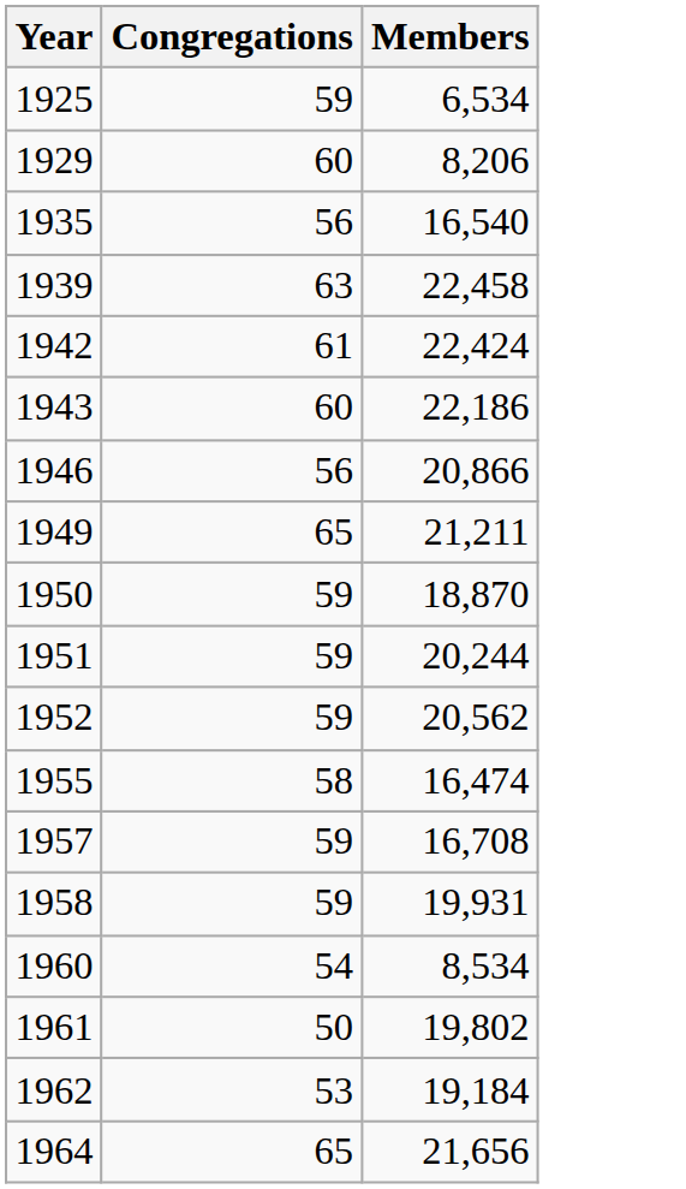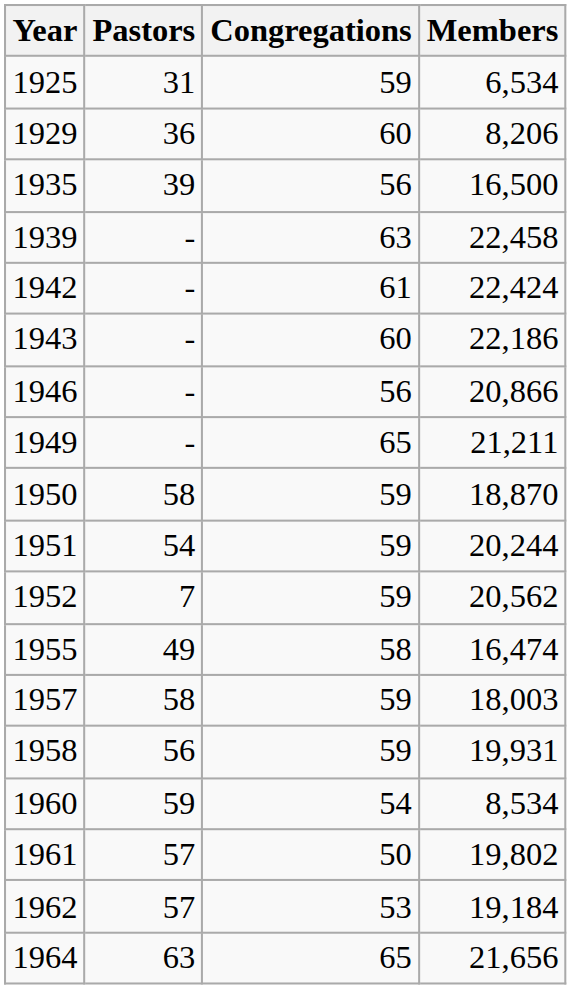 <table class="wikitable collapsible" border="1" style="text-align: right;">
 <tr>
 <th>Year</th>
+<th>Pastors</th>
 <th>Congregations</th>
 <th>Members</th>
 </tr>
 <tr>
 <td>1925</td>
+<td>31</td>
 <td>59</td>
 <td>6,534</td>
 </tr>
 <tr>
 <td>1929</td>
+<td>36</td>
 <td>60</td>
 <td>8,206</td>
 </tr>
 <tr>
 <td>1935</td>
+<td>39</td>
 <td>56</td>
-<td>16,540</td>
+<td>16,500</td>
 </tr>
 <tr>
 <td>1939</td>
+<td>-</td>
 <td>63</td>
 <td>22,458</td>
 </tr>
 <tr>
 <td>1942</td>
+<td>-</td>
 <td>61</td>
 <td>22,424</td>
 </tr>
 <tr>
 <td>1943</td>
+<td>-</td>
 <td>60</td>
 <td>22,186</td>
 </tr>
 <tr>
 <td>1946</td>
+<td>-</td>
 <td>56</td>
 <td>20,866</td>
 </tr>
 <tr>
 <td>1949</td>
+<td>-</td>
 <td>65</td>
 <td>21,211</td>
 </tr>
 <tr>
 <td>1950</td>
+<td>58</td>
 <td>59</td>
 <td>18,870</td>
 </tr>
 <tr>
 <td>1951</td>
+<td>54</td>
 <td>59</td>
 <td>20,244</td>
 </tr>
 <tr>
 <td>1952</td>
+<td>7</td>
 <td>59</td>
 <td>20,562</td>
 </tr>
 <tr>
 <td>1955</td>
+<td>49</td>
 <td>58</td>
 <td>16,474</td>
 </tr>
 <tr>
 <td>1957</td>
+<td>58</td>
 <td>59</td>
-<td>16,708</td>
+<td>18,003</td>
 </tr>
 <tr>
 <td>1958</td>
+<td>56</td>
 <td>59</td>
 <td>19,931</td>
 </tr>
 <tr>
 <td>1960</td>
+<td>59</td>
 <td>54</td>
 <td>8,534</td>
 </tr>
 <tr>
 <td>1961</td>
+<td>57</td>
 <td>50</td>
 <td>19,802</td>
 </tr>
 <tr>
 <td>1962</td>
+<td>57</td>
 <td>53</td>
 <td>19,184</td>
 </tr>
 <tr>
 <td>1964</td>
+<td>63</td>
 <td>65</td>
 <td>21,656</td>
 </tr>
 </table>
